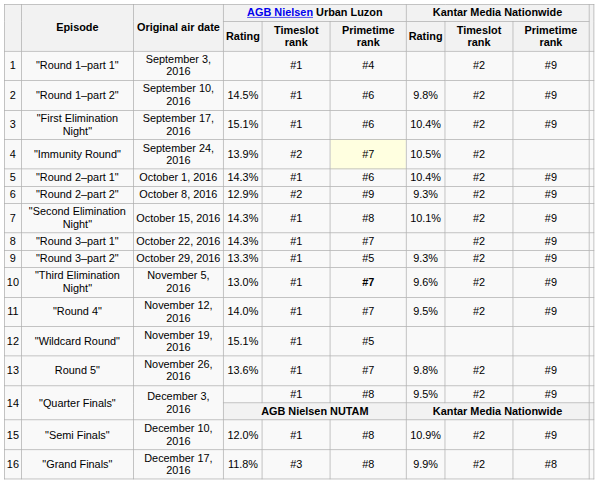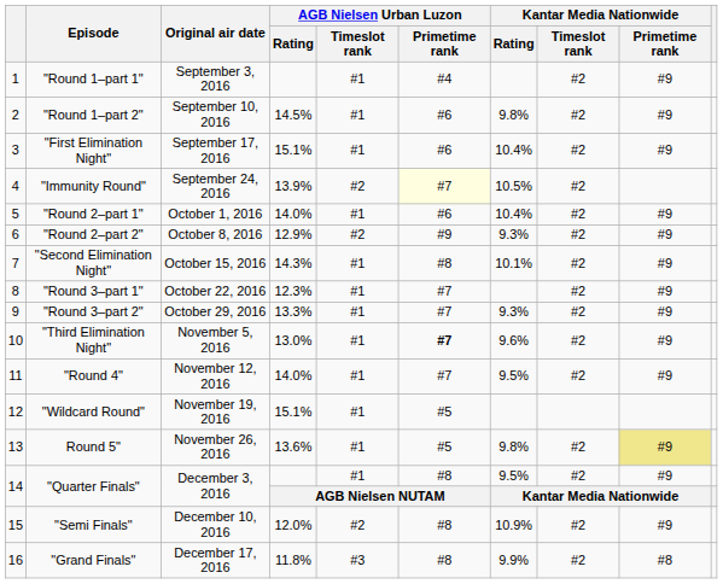 <table class="wikitable" style="text-align:center; width=100%;">
 <tr>
 <th rowspan=2></th>
 <th rowspan=2>Episode</th>
 <th rowspan=2>Original air date</th>
 <th colspan=3><a href='#'>AGB Nielsen</a> Urban Luzon</th>
 <th colspan=3>Kantar Media Nationwide</th>
 <th rowspan=2></th>
 </tr>
 <tr>
 <th>Rating</th>
 <th>Timeslot rank</th>
 <th>Primetime rank</th>
 <th>Rating</th>
 <th>Timeslot rank</th>
 <th>Primetime rank</th>
 </tr>
 <tr>
 <td>1</td>
 <td>"Round 1–part 1"</td>
 <td>September 3, 2016</td>
 <td></td>
 <td>#1</td>
 <td>#4</td>
 <td></td>
 <td>#2</td>
 <td>#9</td>
 <td></td>
 </tr>
 <tr>
 <td>2</td>
 <td>"Round 1–part 2"</td>
 <td>September 10, 2016</td>
 <td>14.5%</td>
 <td>#1</td>
 <td>#6</td>
 <td>9.8%</td>
 <td>#2</td>
 <td>#9</td>
 <td></td>
 </tr>
 <tr>
 <td>3</td>
 <td>"First Elimination Night"</td>
 <td>September 17, 2016</td>
 <td>15.1%</td>
 <td>#1</td>
 <td>#6</td>
 <td>10.4%</td>
 <td>#2</td>
 <td>#9</td>
 <td></td>
 </tr>
 <tr>
 <td>4</td>
 <td>"Immunity Round"</td>
 <td>September 24, 2016</td>
 <td>13.9%</td>
 <td>#2</td>
 <td style="background: lightyellow;">#7</td>
 <td>10.5%</td>
 <td>#2</td>
 <td></td>
 <td></td>
 </tr>
 <tr>
 <td>5</td>
 <td>"Round 2–part 1"</td>
 <td>October 1, 2016</td>
-<td>14.3%</td>
+<td>14.0%</td>
 <td>#1</td>
 <td>#6</td>
 <td>10.4%</td>
 <td>#2</td>
 <td>#9</td>
 <td></td>
 </tr>
 <tr>
 <td>6</td>
 <td>"Round 2–part 2"</td>
 <td>October 8, 2016</td>
 <td>12.9%</td>
 <td>#2</td>
 <td>#9</td>
 <td>9.3%</td>
 <td>#2</td>
 <td>#9</td>
 <td></td>
 </tr>
 <tr>
 <td>7</td>
 <td>"Second Elimination Night"</td>
 <td>October 15, 2016</td>
 <td>14.3%</td>
 <td>#1</td>
 <td>#8</td>
 <td>10.1%</td>
 <td>#2</td>
 <td>#9</td>
 <td></td>
 </tr>
 <tr>
 <td>8</td>
 <td>"Round 3–part 1"</td>
 <td>October 22, 2016</td>
-<td>14.3%</td>
+<td>12.3%</td>
 <td>#1</td>
 <td>#7</td>
 <td></td>
 <td>#2</td>
 <td>#9</td>
 <td></td>
 </tr>
 <tr>
 <td>9</td>
 <td>"Round 3–part 2"</td>
 <td>October 29, 2016</td>
 <td>13.3%</td>
 <td>#1</td>
-<td>#5</td>
+<td>#7</td>
 <td>9.3%</td>
 <td>#2</td>
 <td>#9</td>
 <td></td>
 </tr>
 <tr>
 <td>10</td>
 <td>"Third Elimination Night"</td>
 <td>November 5, 2016</td>
 <td>13.0%</td>
 <td>#1</td>
 <td><strong>#7</strong></td>
 <td>9.6%</td>
 <td>#2</td>
 <td>#9</td>
 <td></td>
 </tr>
 <tr>
 <td>11</td>
 <td>"Round 4"</td>
 <td>November 12, 2016</td>
 <td>14.0%</td>
 <td>#1</td>
 <td>#7</td>
 <td>9.5%</td>
 <td>#2</td>
 <td>#9</td>
 <td></td>
 </tr>
 <tr>
 <td>12</td>
 <td>"Wildcard Round"</td>
 <td>November 19, 2016</td>
 <td>15.1%</td>
 <td>#1</td>
 <td>#5</td>
 <td></td>
 <td></td>
 <td></td>
 <td></td>
 </tr>
 <tr>
 <td>13</td>
 <td>Round 5"</td>
 <td>November 26, 2016</td>
 <td>13.6%</td>
 <td>#1</td>
-<td>#7</td>
+<td>#5</td>
 <td>9.8%</td>
 <td>#2</td>
-<td>#9</td>
+<td style="background: khaki;">#9</td>
 <td></td>
 </tr>
 <tr>
 <td rowspan=2>14</td>
 <td rowspan=2>"Quarter Finals"</td>
 <td rowspan=2>December 3, 2016</td>
 <td></td>
 <td>#1</td>
 <td>#8</td>
 <td>9.5%</td>
 <td>#2</td>
 <td>#9</td>
 <td></td>
 </tr>
 <tr>
 <th colspan=3>AGB Nielsen NUTAM</th>
 <th colspan=3>Kantar Media Nationwide</th>
 <th></th>
 </tr>
 <tr>
 <td>15</td>
 <td>"Semi Finals"</td>
 <td>December 10, 2016</td>
 <td>12.0%</td>
-<td>#1</td>
+<td>#2</td>
 <td>#8</td>
 <td>10.9%</td>
 <td>#2</td>
 <td>#9</td>
 <td></td>
 </tr>
 <tr>
 <td>16</td>
 <td>"Grand Finals"</td>
 <td>December 17, 2016</td>
 <td>11.8%</td>
 <td>#3</td>
 <td>#8</td>
 <td>9.9%</td>
 <td>#2</td>
 <td>#8</td>
 <td></td>
 </tr>
 </table>
